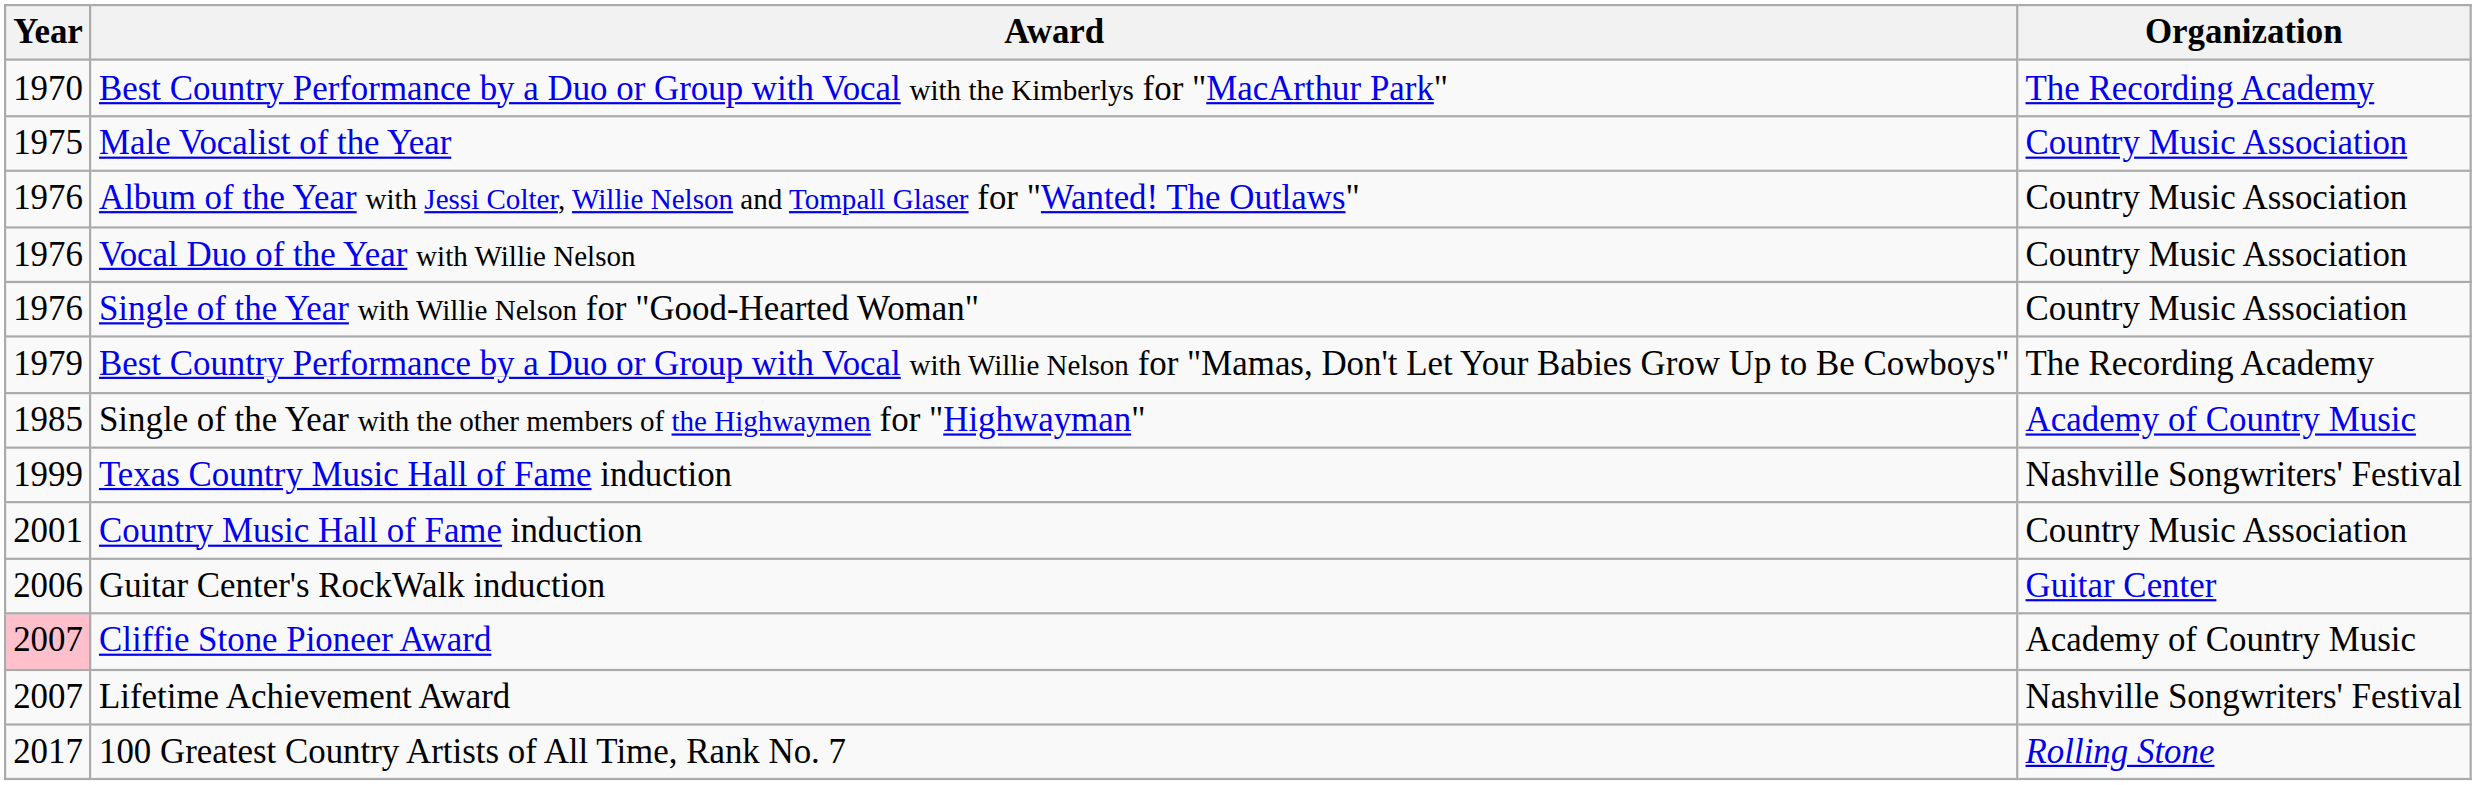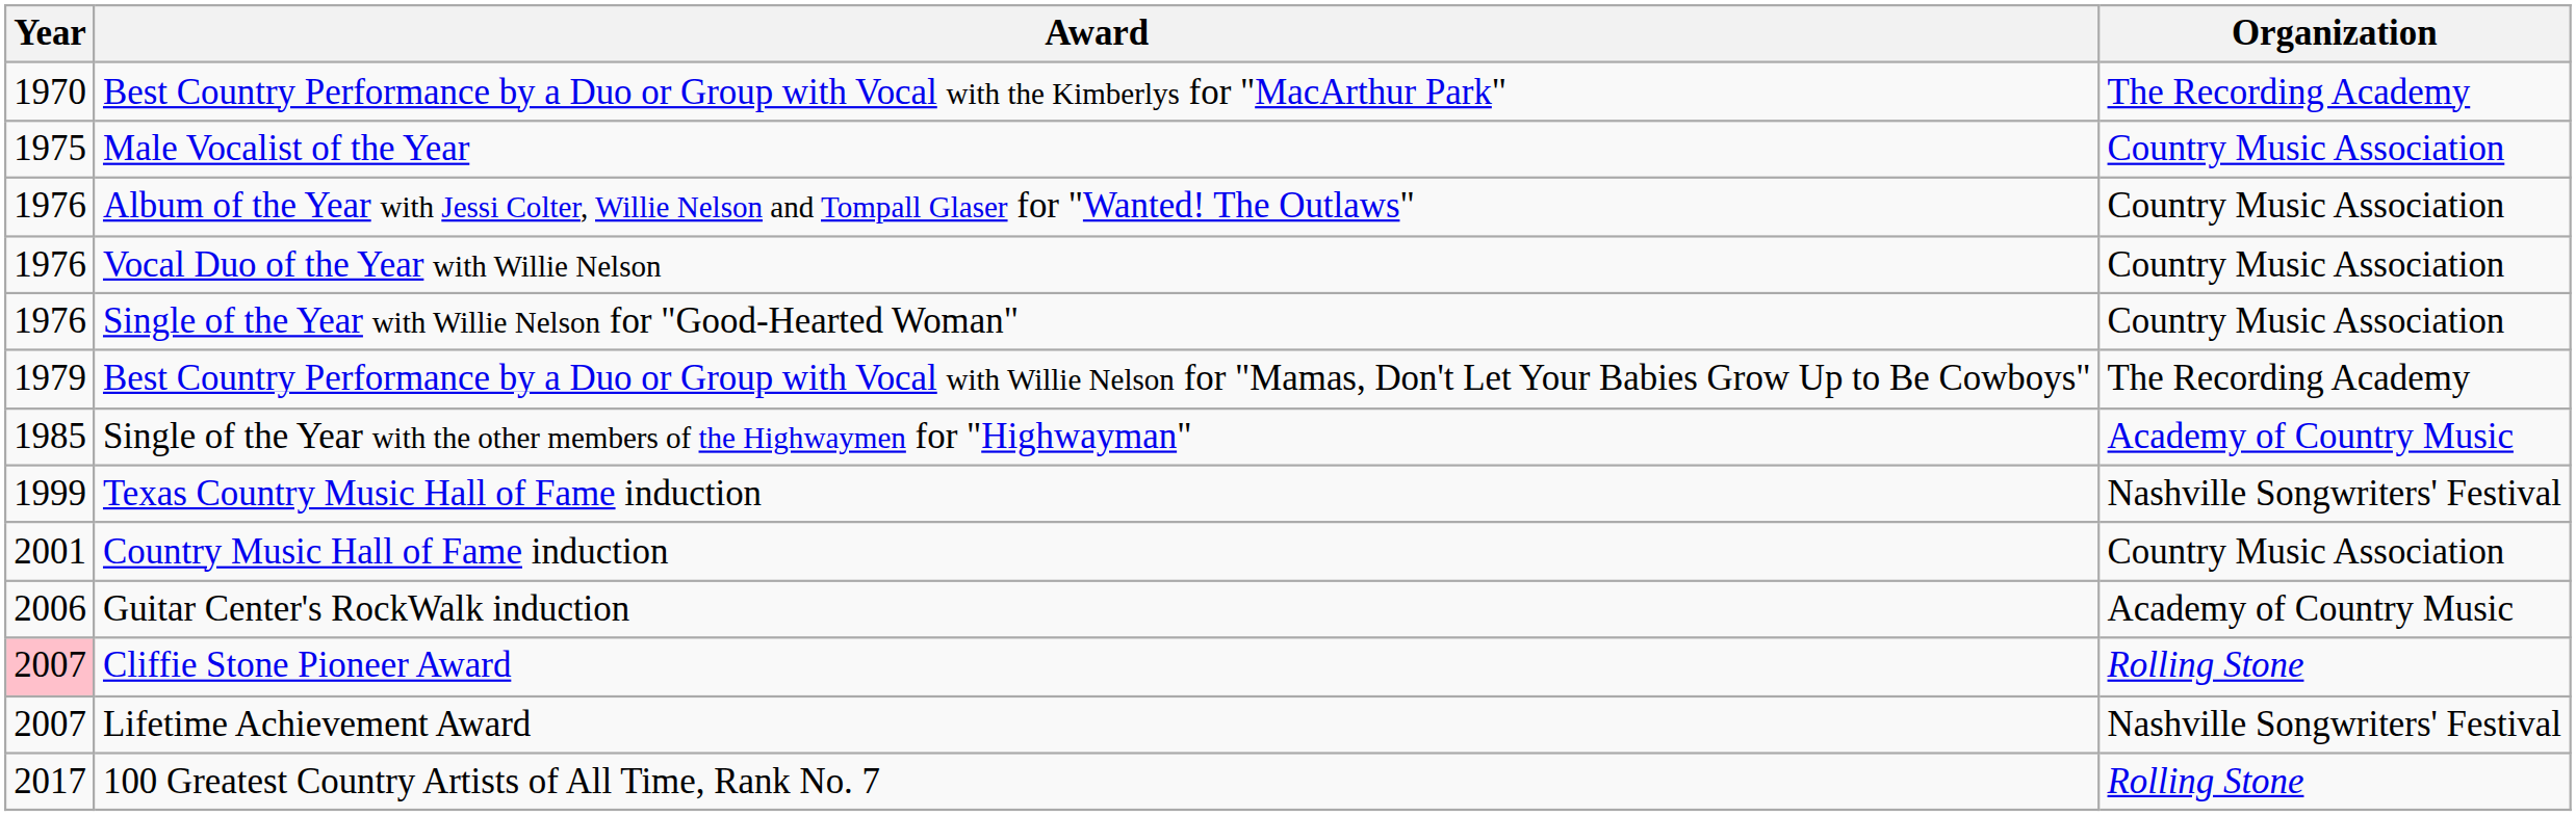 <table class="wikitable">
 <tr>
 <th>Year</th>
 <th>Award</th>
 <th>Organization</th>
 </tr>
 <tr>
 <td>1970</td>
 <td><a href='#'>Best Country Performance by a Duo or Group with Vocal</a> <small>with the Kimberlys</small> for "<a href='#'>MacArthur Park</a>"</td>
 <td><a href='#'>The Recording Academy</a></td>
 </tr>
 <tr>
 <td>1975</td>
 <td><a href='#'>Male Vocalist of the Year</a></td>
 <td><a href='#'>Country Music Association</a></td>
 </tr>
 <tr>
 <td>1976</td>
 <td><a href='#'>Album of the Year</a> <small>with <a href='#'>Jessi Colter</a>, <a href='#'>Willie Nelson</a> and <a href='#'>Tompall Glaser</a></small> for "<a href='#'>Wanted! The Outlaws</a>"</td>
 <td>Country Music Association</td>
 </tr>
 <tr>
 <td>1976</td>
 <td><a href='#'>Vocal Duo of the Year</a> <small>with Willie Nelson</small></td>
 <td>Country Music Association</td>
 </tr>
 <tr>
 <td>1976</td>
 <td><a href='#'>Single of the Year</a> <small>with Willie Nelson</small> for "Good-Hearted Woman"</td>
 <td>Country Music Association</td>
 </tr>
 <tr>
 <td>1979</td>
 <td><a href='#'>Best Country Performance by a Duo or Group with Vocal</a> <small>with Willie Nelson</small> for "Mamas, Don't Let Your Babies Grow Up to Be Cowboys"</td>
 <td>The Recording Academy</td>
 </tr>
 <tr>
 <td>1985</td>
 <td>Single of the Year <small>with the other members of <a href='#'>the Highwaymen</a></small> for "<a href='#'>Highwayman</a>"</td>
 <td><a href='#'>Academy of Country Music</a></td>
 </tr>
 <tr>
 <td>1999</td>
 <td><a href='#'>Texas Country Music Hall of Fame</a> induction</td>
 <td>Nashville Songwriters' Festival</td>
 </tr>
 <tr>
 <td>2001</td>
 <td><a href='#'>Country Music Hall of Fame</a> induction</td>
 <td>Country Music Association</td>
 </tr>
 <tr>
 <td>2006</td>
 <td>Guitar Center's RockWalk induction</td>
-<td><a href='#'>Guitar Center</a></td>
+<td>Academy of Country Music</td>
 </tr>
 <tr>
 <td style="background: pink;">2007</td>
 <td><a href='#'>Cliffie Stone Pioneer Award</a></td>
-<td>Academy of Country Music</td>
+<td><em><a href='#'>Rolling Stone</a></em></td>
 </tr>
 <tr>
 <td>2007</td>
 <td>Lifetime Achievement Award</td>
 <td>Nashville Songwriters' Festival</td>
 </tr>
 <tr>
 <td>2017</td>
 <td>100 Greatest Country Artists of All Time, Rank No. 7</td>
 <td><em><a href='#'>Rolling Stone</a></em></td>
 </tr>
 </table>
